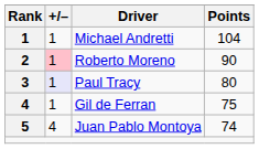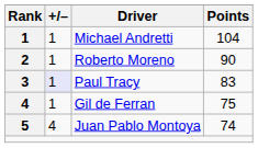 <table class="wikitable" style="font-size: 95%;">
 <tr>
 </tr>
 <tr>
 <th scope="col">Rank</th>
 <th scope="col">+/–</th>
 <th scope="col">Driver</th>
 <th scope="col">Points</th>
 </tr>
 <tr>
 <th scope="row">1</th>
 <td align="left"> 1</td>
 <td> <a href='#'>Michael Andretti</a></td>
 <td align="center">104</td>
 </tr>
 <tr>
 <th scope="row">2</th>
-<td align="left" style="background: pink;"> 1</td>
+<td align="left"> 1</td>
 <td> <a href='#'>Roberto Moreno</a></td>
 <td align="center">90</td>
 </tr>
 <tr>
 <th scope="row">3</th>
 <td align="left" style="background: lavender;"> 1</td>
 <td> <a href='#'>Paul Tracy</a></td>
-<td align="center">80</td>
+<td align="center">83</td>
 </tr>
 <tr>
 <th scope="row">4</th>
 <td align="left"> 1</td>
 <td> <a href='#'>Gil de Ferran</a></td>
 <td align="center">75</td>
 </tr>
 <tr>
 <th scope="row">5</th>
 <td align="left"> 4</td>
 <td> <a href='#'>Juan Pablo Montoya</a></td>
 <td align="center">74</td>
 </tr>
 <tr class="sortbottom">
 <td colspan="9"></td>
 </tr>
 </table>
